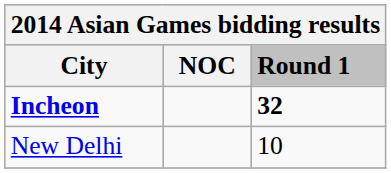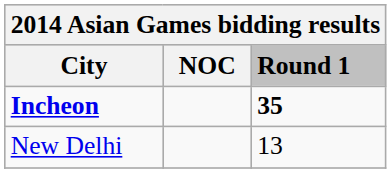 <table class="wikitable">
 <tr>
 <th colspan="7">2014 Asian Games bidding results</th>
 </tr>
 <tr>
 <th>City</th>
 <th>NOC</th>
 <td bgcolor="silver"><strong>Round 1</strong></td>
 </tr>
 <tr>
 <td><strong><a href='#'>Incheon</a></strong></td>
 <td></td>
-<td><strong>32</strong></td>
+<td><strong>35</strong></td>
 </tr>
 <tr>
 <td><a href='#'>New Delhi</a></td>
 <td></td>
-<td>10</td>
+<td>13</td>
 </tr>
 </table>
